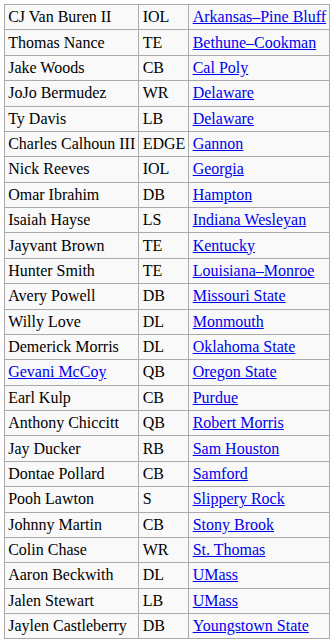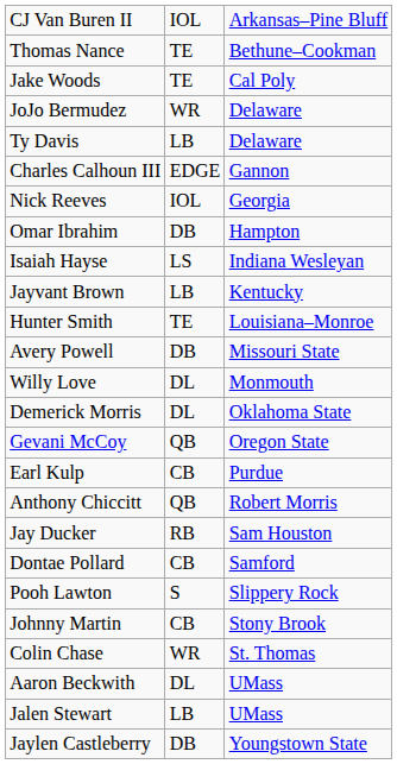 <table class="wikitable sortable">
 <tr>
 </tr>
 <tr>
 <td>CJ Van Buren II</td>
 <td>IOL</td>
 <td><a href='#'>Arkansas–Pine Bluff</a></td>
 </tr>
 <tr>
 <td>Thomas Nance</td>
 <td>TE</td>
 <td><a href='#'>Bethune–Cookman</a></td>
 </tr>
 <tr>
 <td>Jake Woods</td>
-<td>CB</td>
+<td>TE</td>
 <td><a href='#'>Cal Poly</a></td>
 </tr>
 <tr>
 <td>JoJo Bermudez</td>
 <td>WR</td>
 <td><a href='#'>Delaware</a></td>
 </tr>
 <tr>
 <td>Ty Davis</td>
 <td>LB</td>
 <td><a href='#'>Delaware</a></td>
 </tr>
 <tr>
 <td>Charles Calhoun III</td>
 <td>EDGE</td>
 <td><a href='#'>Gannon</a></td>
 </tr>
 <tr>
 <td>Nick Reeves</td>
 <td>IOL</td>
 <td><a href='#'>Georgia</a></td>
 </tr>
 <tr>
 <td>Omar Ibrahim</td>
 <td>DB</td>
 <td><a href='#'>Hampton</a></td>
 </tr>
 <tr>
 <td>Isaiah Hayse</td>
 <td>LS</td>
 <td><a href='#'>Indiana Wesleyan</a></td>
 </tr>
 <tr>
 <td>Jayvant Brown</td>
-<td>TE</td>
+<td>LB</td>
 <td><a href='#'>Kentucky</a></td>
 </tr>
 <tr>
 <td>Hunter Smith</td>
 <td>TE</td>
 <td><a href='#'>Louisiana–Monroe</a></td>
 </tr>
 <tr>
 <td>Avery Powell</td>
 <td>DB</td>
 <td><a href='#'>Missouri State</a></td>
 </tr>
 <tr>
 <td>Willy Love</td>
 <td>DL</td>
 <td><a href='#'>Monmouth</a></td>
 </tr>
 <tr>
 <td>Demerick Morris</td>
 <td>DL</td>
 <td><a href='#'>Oklahoma State</a></td>
 </tr>
 <tr>
 <td><a href='#'>Gevani McCoy</a></td>
 <td>QB</td>
 <td><a href='#'>Oregon State</a></td>
 </tr>
 <tr>
 <td>Earl Kulp</td>
 <td>CB</td>
 <td><a href='#'>Purdue</a></td>
 </tr>
 <tr>
 <td>Anthony Chiccitt</td>
 <td>QB</td>
 <td><a href='#'>Robert Morris</a></td>
 </tr>
 <tr>
 <td>Jay Ducker</td>
 <td>RB</td>
 <td><a href='#'>Sam Houston</a></td>
 </tr>
 <tr>
 <td>Dontae Pollard</td>
 <td>CB</td>
 <td><a href='#'>Samford</a></td>
 </tr>
 <tr>
 <td>Pooh Lawton</td>
 <td>S</td>
 <td><a href='#'>Slippery Rock</a></td>
 </tr>
 <tr>
 <td>Johnny Martin</td>
 <td>CB</td>
 <td><a href='#'>Stony Brook</a></td>
 </tr>
 <tr>
 <td>Colin Chase</td>
 <td>WR</td>
 <td><a href='#'>St. Thomas</a></td>
 </tr>
 <tr>
 <td>Aaron Beckwith</td>
 <td>DL</td>
 <td><a href='#'>UMass</a></td>
 </tr>
 <tr>
 <td>Jalen Stewart</td>
 <td>LB</td>
 <td><a href='#'>UMass</a></td>
 </tr>
 <tr>
 <td>Jaylen Castleberry</td>
 <td>DB</td>
 <td><a href='#'>Youngstown State</a></td>
 </tr>
 <tr>
 </tr>
 </table>
